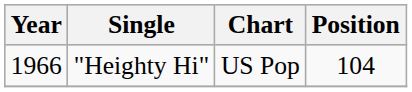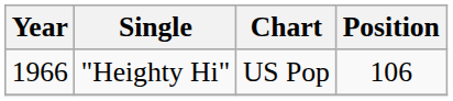 <table class="wikitable">
 <tr>
 <th>Year</th>
 <th>Single</th>
 <th>Chart</th>
 <th>Position</th>
 </tr>
 <tr>
 <td rowspan="1">1966</td>
 <td rowspan="1">"Heighty Hi"</td>
 <td>US Pop</td>
-<td align="center">104</td>
+<td align="center">106</td>
 </tr>
 <tr>
 </tr>
 </table>
